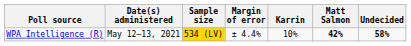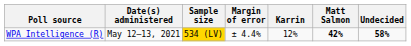 <table class="wikitable" style="font-size:90%;text-align:center;">
 <tr valign=bottom>
 <th>Poll source</th>
 <th>Date(s)<br>administered</th>
 <th>Sample<br>size</th>
 <th>Margin<br>of error</th>
 <th style="width:60px;">Karrin<br></th>
 <th style="width:60px;">Matt<br>Salmon</th>
 <th>Undecided</th>
 </tr>
 <tr>
 <td style="text-align:left;"><a href='#'>WPA Intelligence (R)</a></td>
 <td>May 12–13, 2021</td>
 <td style="background: gold;">534 (LV)</td>
 <td>± 4.4%</td>
-<td>10%</td>
+<td>12%</td>
 <td><strong>42%</strong></td>
 <td><strong>58%</strong></td>
 </tr>
 </table>
